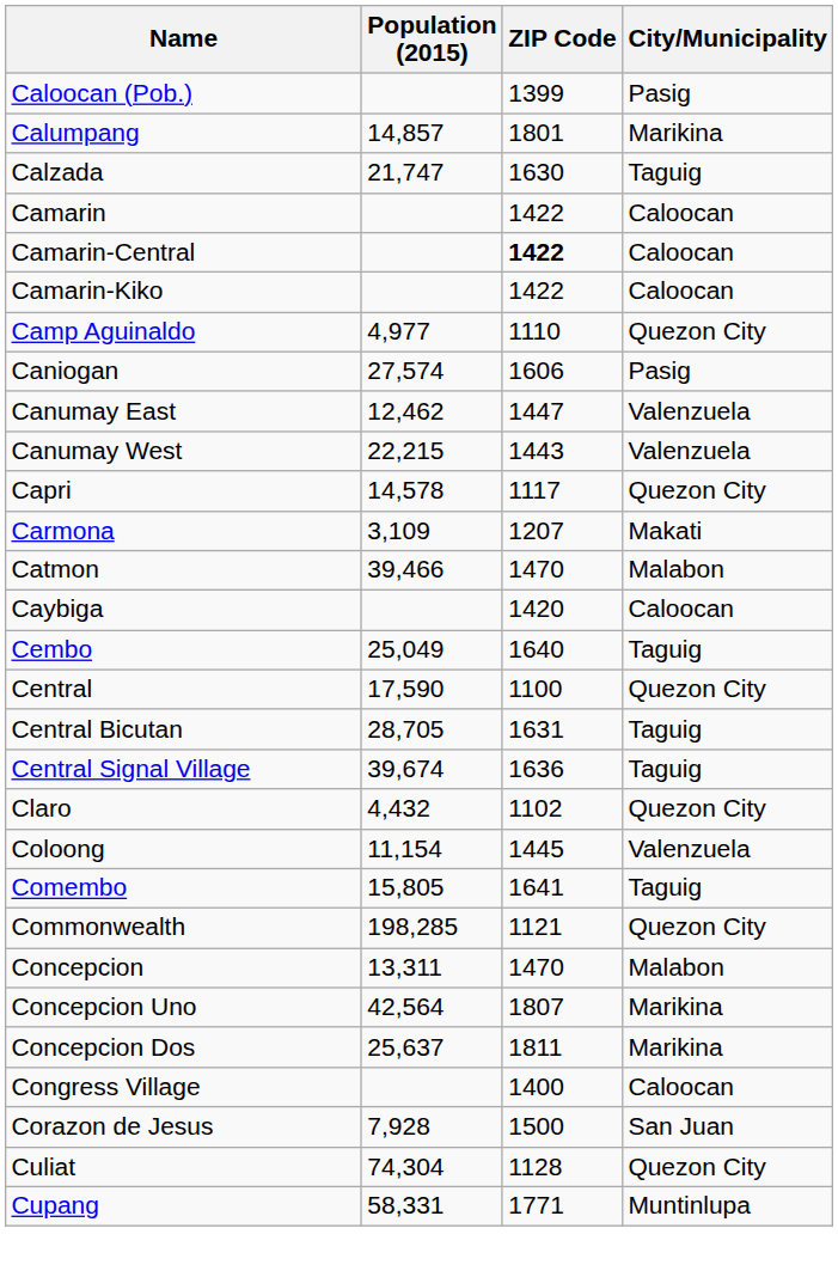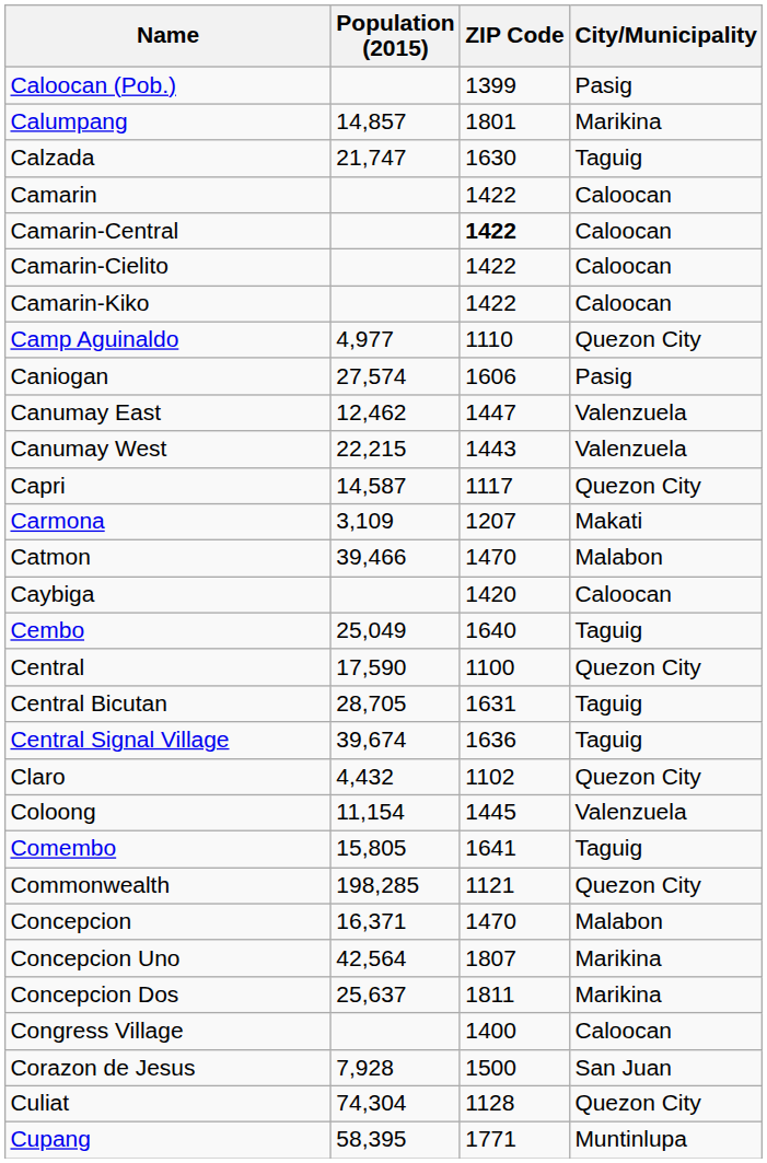 <table class="wikitable sortable">
 <tr>
 <th style="width: 220px;">Name</th>
 <th>Population<br>(2015)</th>
 <th>ZIP Code</th>
 <th>City/Municipality</th>
 </tr>
 <tr>
 <td><a href='#'>Caloocan (Pob.)</a></td>
 <td></td>
 <td>1399</td>
 <td>Pasig</td>
 </tr>
 <tr>
 <td><a href='#'>Calumpang</a></td>
 <td>14,857</td>
 <td>1801</td>
 <td>Marikina</td>
 </tr>
 <tr>
 <td>Calzada</td>
 <td>21,747</td>
 <td>1630</td>
 <td>Taguig</td>
 </tr>
 <tr>
 <td>Camarin</td>
 <td></td>
 <td>1422</td>
 <td>Caloocan</td>
 </tr>
 <tr>
 <td>Camarin-Central</td>
 <td></td>
 <td><strong>1422</strong></td>
 <td>Caloocan</td>
 </tr>
 <tr>
+<td>Camarin-Cielito</td>
+<td></td>
+<td>1422</td>
+<td>Caloocan</td>
+</tr>
+<tr>
 <td>Camarin-Kiko</td>
 <td></td>
 <td>1422</td>
 <td>Caloocan</td>
 </tr>
 <tr>
 <td><a href='#'>Camp Aguinaldo</a></td>
 <td>4,977</td>
 <td>1110</td>
 <td>Quezon City</td>
 </tr>
 <tr>
 <td>Caniogan</td>
 <td>27,574</td>
 <td>1606</td>
 <td>Pasig</td>
 </tr>
 <tr>
 <td>Canumay East</td>
 <td>12,462</td>
 <td>1447</td>
 <td>Valenzuela</td>
 </tr>
 <tr>
 <td>Canumay West</td>
 <td>22,215</td>
 <td>1443</td>
 <td>Valenzuela</td>
 </tr>
 <tr>
 <td>Capri</td>
-<td>14,578</td>
+<td>14,587</td>
 <td>1117</td>
 <td>Quezon City</td>
 </tr>
 <tr>
 <td><a href='#'>Carmona</a></td>
 <td>3,109</td>
 <td>1207</td>
 <td>Makati</td>
 </tr>
 <tr>
 <td>Catmon</td>
 <td>39,466</td>
 <td>1470</td>
 <td>Malabon</td>
 </tr>
 <tr>
 <td>Caybiga</td>
 <td></td>
 <td>1420</td>
 <td>Caloocan</td>
 </tr>
 <tr>
 <td><a href='#'>Cembo</a></td>
 <td>25,049</td>
 <td>1640</td>
 <td>Taguig</td>
 </tr>
 <tr>
 <td>Central</td>
 <td>17,590</td>
 <td>1100</td>
 <td>Quezon City</td>
 </tr>
 <tr>
 <td>Central Bicutan</td>
 <td>28,705</td>
 <td>1631</td>
 <td>Taguig</td>
 </tr>
 <tr>
 <td><a href='#'>Central Signal Village</a></td>
 <td>39,674</td>
 <td>1636</td>
 <td>Taguig</td>
 </tr>
 <tr>
 <td>Claro</td>
 <td>4,432</td>
 <td>1102</td>
 <td>Quezon City</td>
 </tr>
 <tr>
 <td>Coloong</td>
 <td>11,154</td>
 <td>1445</td>
 <td>Valenzuela</td>
 </tr>
 <tr>
 <td><a href='#'>Comembo</a></td>
 <td>15,805</td>
 <td>1641</td>
 <td>Taguig</td>
 </tr>
 <tr>
 <td>Commonwealth</td>
 <td>198,285</td>
 <td>1121</td>
 <td>Quezon City</td>
 </tr>
 <tr>
 <td>Concepcion</td>
-<td>13,311</td>
+<td>16,371</td>
 <td>1470</td>
 <td>Malabon</td>
 </tr>
 <tr>
 <td>Concepcion Uno</td>
 <td>42,564</td>
 <td>1807</td>
 <td>Marikina</td>
 </tr>
 <tr>
 <td>Concepcion Dos</td>
 <td>25,637</td>
 <td>1811</td>
 <td>Marikina</td>
 </tr>
 <tr>
 <td>Congress Village</td>
 <td></td>
 <td>1400</td>
 <td>Caloocan</td>
 </tr>
 <tr>
 <td>Corazon de Jesus</td>
 <td>7,928</td>
 <td>1500</td>
 <td>San Juan</td>
 </tr>
 <tr>
 <td>Culiat</td>
 <td>74,304</td>
 <td>1128</td>
 <td>Quezon City</td>
 </tr>
 <tr>
 <td><a href='#'>Cupang</a></td>
-<td>58,331</td>
+<td>58,395</td>
 <td>1771</td>
 <td>Muntinlupa</td>
 </tr>
 </table>
